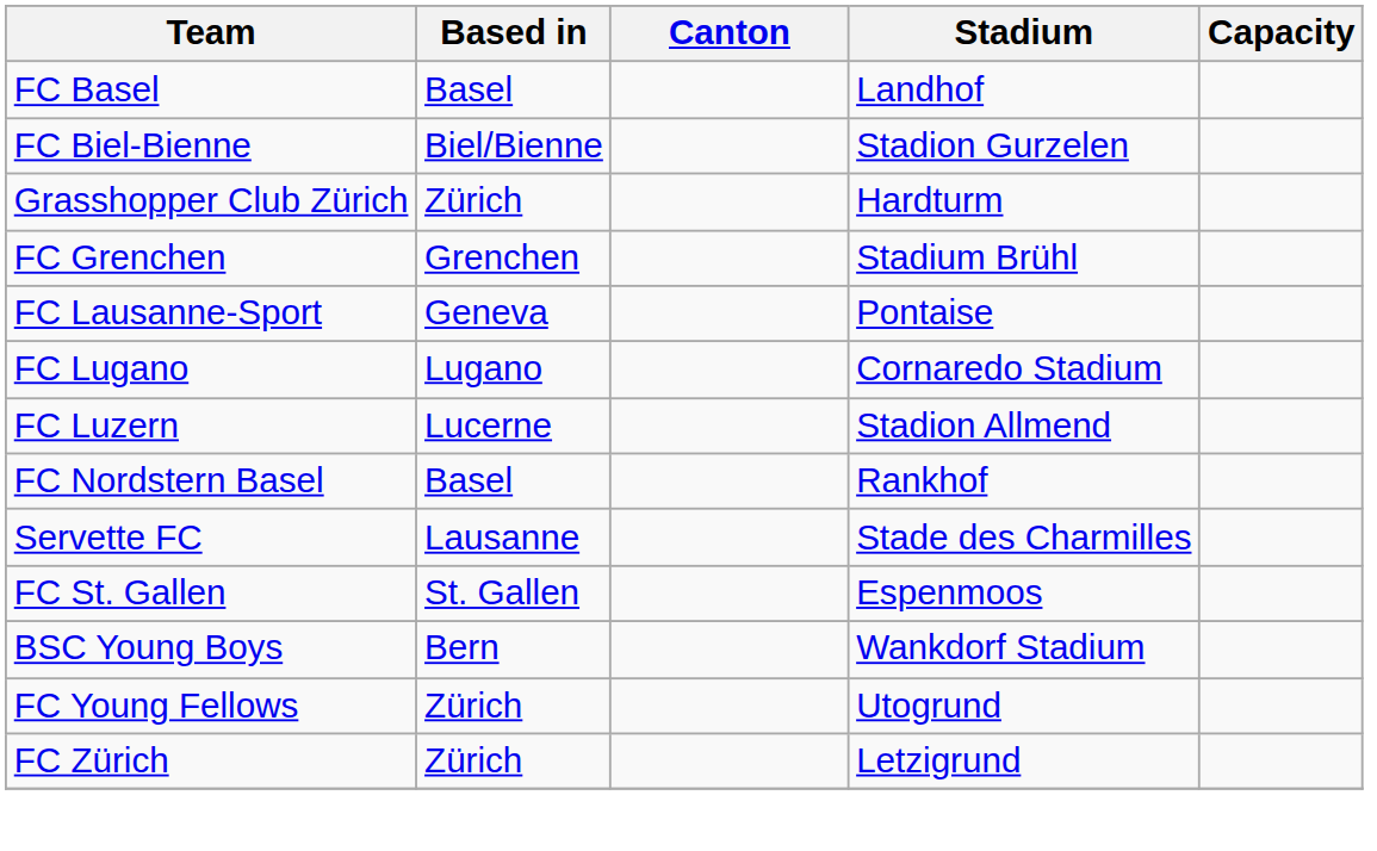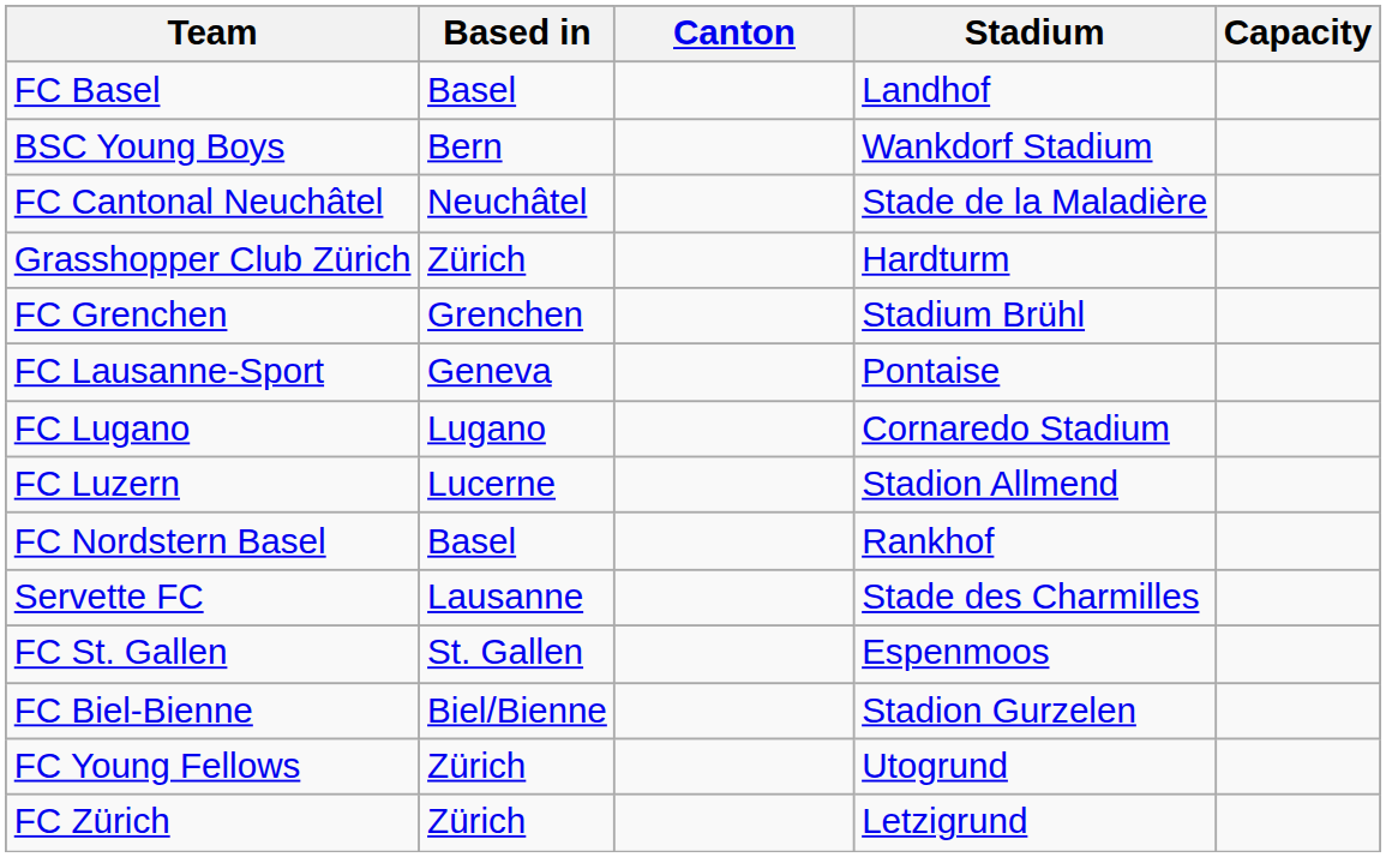 <table class="wikitable sortable" style="text-align: left;">
 <tr>
 <th>Team</th>
 <th>Based in</th>
 <th width="100"><a href='#'>Canton</a></th>
 <th>Stadium</th>
 <th>Capacity</th>
 </tr>
 <tr>
 <td><a href='#'>FC Basel</a></td>
 <td><a href='#'>Basel</a></td>
 <td></td>
 <td><a href='#'>Landhof</a></td>
 <td></td>
 </tr>
 <tr>
-<td><a href='#'>FC Biel-Bienne</a></td>
-<td><a href='#'>Biel/Bienne</a></td>
+<td><a href='#'>BSC Young Boys</a></td>
+<td><a href='#'>Bern</a></td>
 <td></td>
-<td><a href='#'>Stadion Gurzelen</a></td>
+<td><a href='#'>Wankdorf Stadium</a></td>
+<td></td>
+</tr>
+<tr>
+<td><a href='#'>FC Cantonal Neuchâtel</a></td>
+<td><a href='#'>Neuchâtel</a></td>
+<td></td>
+<td><a href='#'>Stade de la Maladière</a></td>
 <td></td>
 </tr>
 <tr>
 <td><a href='#'>Grasshopper Club Zürich</a></td>
 <td><a href='#'>Zürich</a></td>
 <td></td>
 <td><a href='#'>Hardturm</a></td>
 <td></td>
 </tr>
 <tr>
 <td><a href='#'>FC Grenchen</a></td>
 <td><a href='#'>Grenchen</a></td>
 <td></td>
 <td><a href='#'>Stadium Brühl</a></td>
 <td></td>
 </tr>
 <tr>
 <td><a href='#'>FC Lausanne-Sport</a></td>
 <td><a href='#'>Geneva</a></td>
 <td></td>
 <td><a href='#'>Pontaise</a></td>
 <td></td>
 </tr>
 <tr>
 <td><a href='#'>FC Lugano</a></td>
 <td><a href='#'>Lugano</a></td>
 <td></td>
 <td><a href='#'>Cornaredo Stadium</a></td>
 <td></td>
 </tr>
 <tr>
 <td><a href='#'>FC Luzern</a></td>
 <td><a href='#'>Lucerne</a></td>
 <td></td>
 <td><a href='#'>Stadion Allmend</a></td>
 <td></td>
 </tr>
 <tr>
 <td><a href='#'>FC Nordstern Basel</a></td>
 <td><a href='#'>Basel</a></td>
 <td></td>
 <td><a href='#'>Rankhof</a></td>
 <td></td>
 </tr>
 <tr>
 <td><a href='#'>Servette FC</a></td>
 <td><a href='#'>Lausanne</a></td>
 <td></td>
 <td><a href='#'>Stade des Charmilles</a></td>
 <td></td>
 </tr>
 <tr>
 <td><a href='#'>FC St. Gallen</a></td>
 <td><a href='#'>St. Gallen</a></td>
 <td></td>
 <td><a href='#'>Espenmoos</a></td>
 <td></td>
 </tr>
 <tr>
-<td><a href='#'>BSC Young Boys</a></td>
-<td><a href='#'>Bern</a></td>
+<td><a href='#'>FC Biel-Bienne</a></td>
+<td><a href='#'>Biel/Bienne</a></td>
 <td></td>
-<td><a href='#'>Wankdorf Stadium</a></td>
+<td><a href='#'>Stadion Gurzelen</a></td>
 <td></td>
 </tr>
 <tr>
 <td><a href='#'>FC Young Fellows</a></td>
 <td><a href='#'>Zürich</a></td>
 <td></td>
 <td><a href='#'>Utogrund</a></td>
 <td></td>
 </tr>
 <tr>
 <td><a href='#'>FC Zürich</a></td>
 <td><a href='#'>Zürich</a></td>
 <td></td>
 <td><a href='#'>Letzigrund</a></td>
 <td></td>
 </tr>
 <tr>
 </tr>
 </table>
